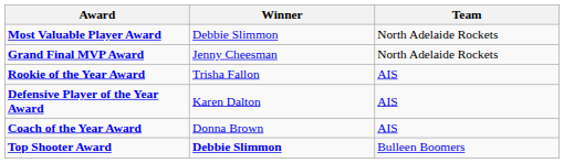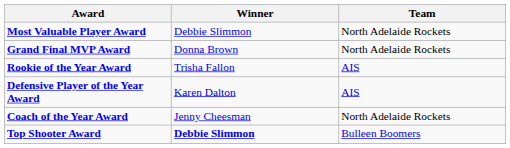 <table class="wikitable" style="width: 80%">
 <tr>
 <th width=125>Award</th>
 <th width=125>Winner</th>
 <th width=125>Team</th>
 </tr>
 <tr>
 <td><strong><a href='#'>Most Valuable Player Award</a></strong></td>
 <td><a href='#'>Debbie Slimmon</a></td>
 <td>North Adelaide Rockets</td>
 </tr>
 <tr>
 <td><strong><a href='#'>Grand Final MVP Award</a></strong></td>
-<td><a href='#'>Jenny Cheesman</a></td>
+<td><a href='#'>Donna Brown</a></td>
 <td>North Adelaide Rockets</td>
 </tr>
 <tr>
 <td><strong><a href='#'>Rookie of the Year Award</a></strong></td>
 <td><a href='#'>Trisha Fallon</a></td>
 <td><a href='#'>AIS</a></td>
 </tr>
 <tr>
 <td><strong><a href='#'>Defensive Player of the Year Award</a></strong></td>
 <td><a href='#'>Karen Dalton</a></td>
 <td><a href='#'>AIS</a></td>
 </tr>
 <tr>
 <td><strong><a href='#'>Coach of the Year Award</a></strong></td>
-<td><a href='#'>Donna Brown</a></td>
-<td><a href='#'>AIS</a></td>
+<td><a href='#'>Jenny Cheesman</a></td>
+<td>North Adelaide Rockets</td>
 </tr>
 <tr>
 <td><strong><a href='#'>Top Shooter Award</a></strong></td>
 <td><strong><a href='#'>Debbie Slimmon</a></strong></td>
 <td><a href='#'>Bulleen Boomers</a></td>
 </tr>
 </table>
